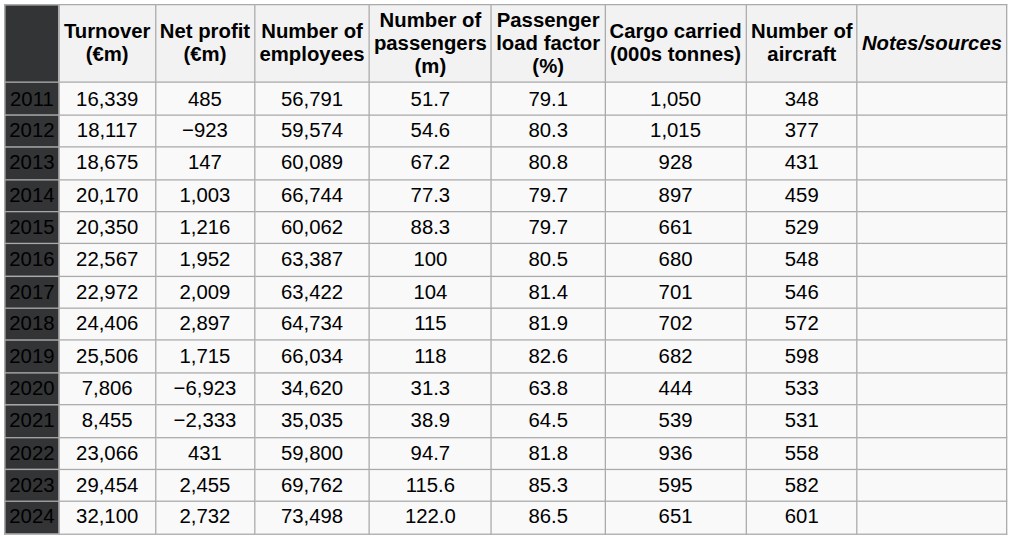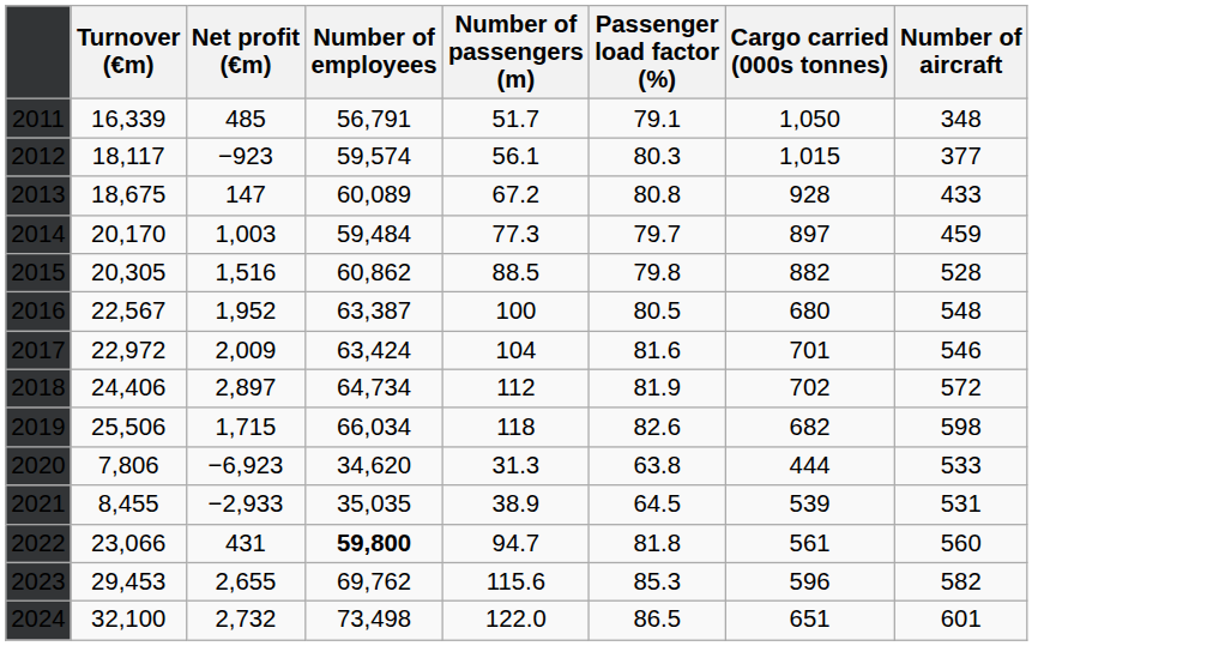 <table class="wikitable" style="text-align:center;">
 <tr>
 <th style="background: #323436;"><span></span></th>
 <th>Turnover<br>(€m)</th>
 <th>Net profit<br>(€m)</th>
 <th>Number of<br>employees</th>
 <th>Number of<br>passengers<br>(m)</th>
 <th>Passenger<br>load factor<br>(%)</th>
 <th>Cargo carried<br>(000s tonnes)</th>
 <th>Number of<br>aircraft</th>
-<th><em>Notes/sources</em></th>
 </tr>
 <tr>
 <td style="background: #323436;"><span>2011</span></td>
 <td>16,339</td>
 <td>485</td>
 <td>56,791</td>
 <td>51.7</td>
 <td>79.1</td>
 <td>1,050</td>
 <td>348</td>
-<td></td>
 </tr>
 <tr>
 <td style="background: #323436;"><span>2012</span></td>
 <td>18,117</td>
 <td><span>−923</span></td>
 <td>59,574</td>
-<td>54.6</td>
+<td>56.1</td>
 <td>80.3</td>
 <td>1,015</td>
 <td>377</td>
-<td></td>
 </tr>
 <tr>
 <td style="background: #323436;"><span>2013</span></td>
 <td>18,675</td>
 <td>147</td>
 <td>60,089</td>
 <td>67.2</td>
 <td>80.8</td>
 <td>928</td>
-<td>431</td>
-<td></td>
+<td>433</td>
 </tr>
 <tr>
 <td style="background: #323436;"><span>2014</span></td>
 <td>20,170</td>
 <td>1,003</td>
-<td>66,744</td>
+<td>59,484</td>
 <td>77.3</td>
 <td>79.7</td>
 <td>897</td>
 <td>459</td>
-<td></td>
 </tr>
 <tr>
 <td style="background: #323436;"><span>2015</span></td>
-<td>20,350</td>
-<td>1,216</td>
-<td>60,062</td>
-<td>88.3</td>
-<td>79.7</td>
-<td>661</td>
-<td>529</td>
-<td></td>
+<td>20,305</td>
+<td>1,516</td>
+<td>60,862</td>
+<td>88.5</td>
+<td>79.8</td>
+<td>882</td>
+<td>528</td>
 </tr>
 <tr>
 <td style="background: #323436;"><span>2016</span></td>
 <td>22,567</td>
 <td>1,952</td>
 <td>63,387</td>
 <td>100</td>
 <td>80.5</td>
 <td>680</td>
 <td>548</td>
-<td></td>
 </tr>
 <tr>
 <td style="background: #323436;"><span>2017</span></td>
 <td>22,972</td>
 <td>2,009</td>
-<td>63,422</td>
+<td>63,424</td>
 <td>104</td>
-<td>81.4</td>
+<td>81.6</td>
 <td>701</td>
 <td>546</td>
-<td></td>
 </tr>
 <tr>
 <td style="background: #323436;"><span>2018</span></td>
 <td>24,406</td>
 <td>2,897</td>
 <td>64,734</td>
-<td>115</td>
+<td>112</td>
 <td>81.9</td>
 <td>702</td>
 <td>572</td>
-<td></td>
 </tr>
 <tr>
 <td style="background: #323436;"><span>2019</span></td>
 <td>25,506</td>
 <td>1,715</td>
 <td>66,034</td>
 <td>118</td>
 <td>82.6</td>
 <td>682</td>
 <td>598</td>
-<td></td>
 </tr>
 <tr>
 <td style="background: #323436;"><span>2020</span></td>
 <td>7,806</td>
 <td><span>−6,923</span></td>
 <td>34,620</td>
 <td>31.3</td>
 <td>63.8</td>
 <td>444</td>
 <td>533</td>
-<td></td>
 </tr>
 <tr>
 <td style="background: #323436;"><span>2021</span></td>
 <td>8,455</td>
-<td><span>−2,333</span></td>
+<td><span>−2,933</span></td>
 <td>35,035</td>
 <td>38.9</td>
 <td>64.5</td>
 <td>539</td>
 <td>531</td>
-<td></td>
 </tr>
 <tr>
 <td style="background: #323436;"><span>2022</span></td>
 <td>23,066</td>
 <td>431</td>
-<td>59,800</td>
+<td><strong>59,800</strong></td>
 <td>94.7</td>
 <td>81.8</td>
-<td>936</td>
-<td>558</td>
-<td></td>
+<td>561</td>
+<td>560</td>
 </tr>
 <tr>
 <td style="background: #323436;"><span>2023</span></td>
-<td>29,454</td>
-<td>2,455</td>
+<td>29,453</td>
+<td>2,655</td>
 <td>69,762</td>
 <td>115.6</td>
 <td>85.3</td>
-<td>595</td>
+<td>596</td>
 <td>582</td>
-<td></td>
 </tr>
 <tr>
 <td style="background: #323436;"><span>2024</span></td>
 <td>32,100</td>
 <td>2,732</td>
 <td>73,498</td>
 <td>122.0</td>
 <td>86.5</td>
 <td>651</td>
 <td>601</td>
-<td></td>
 </tr>
 </table>
